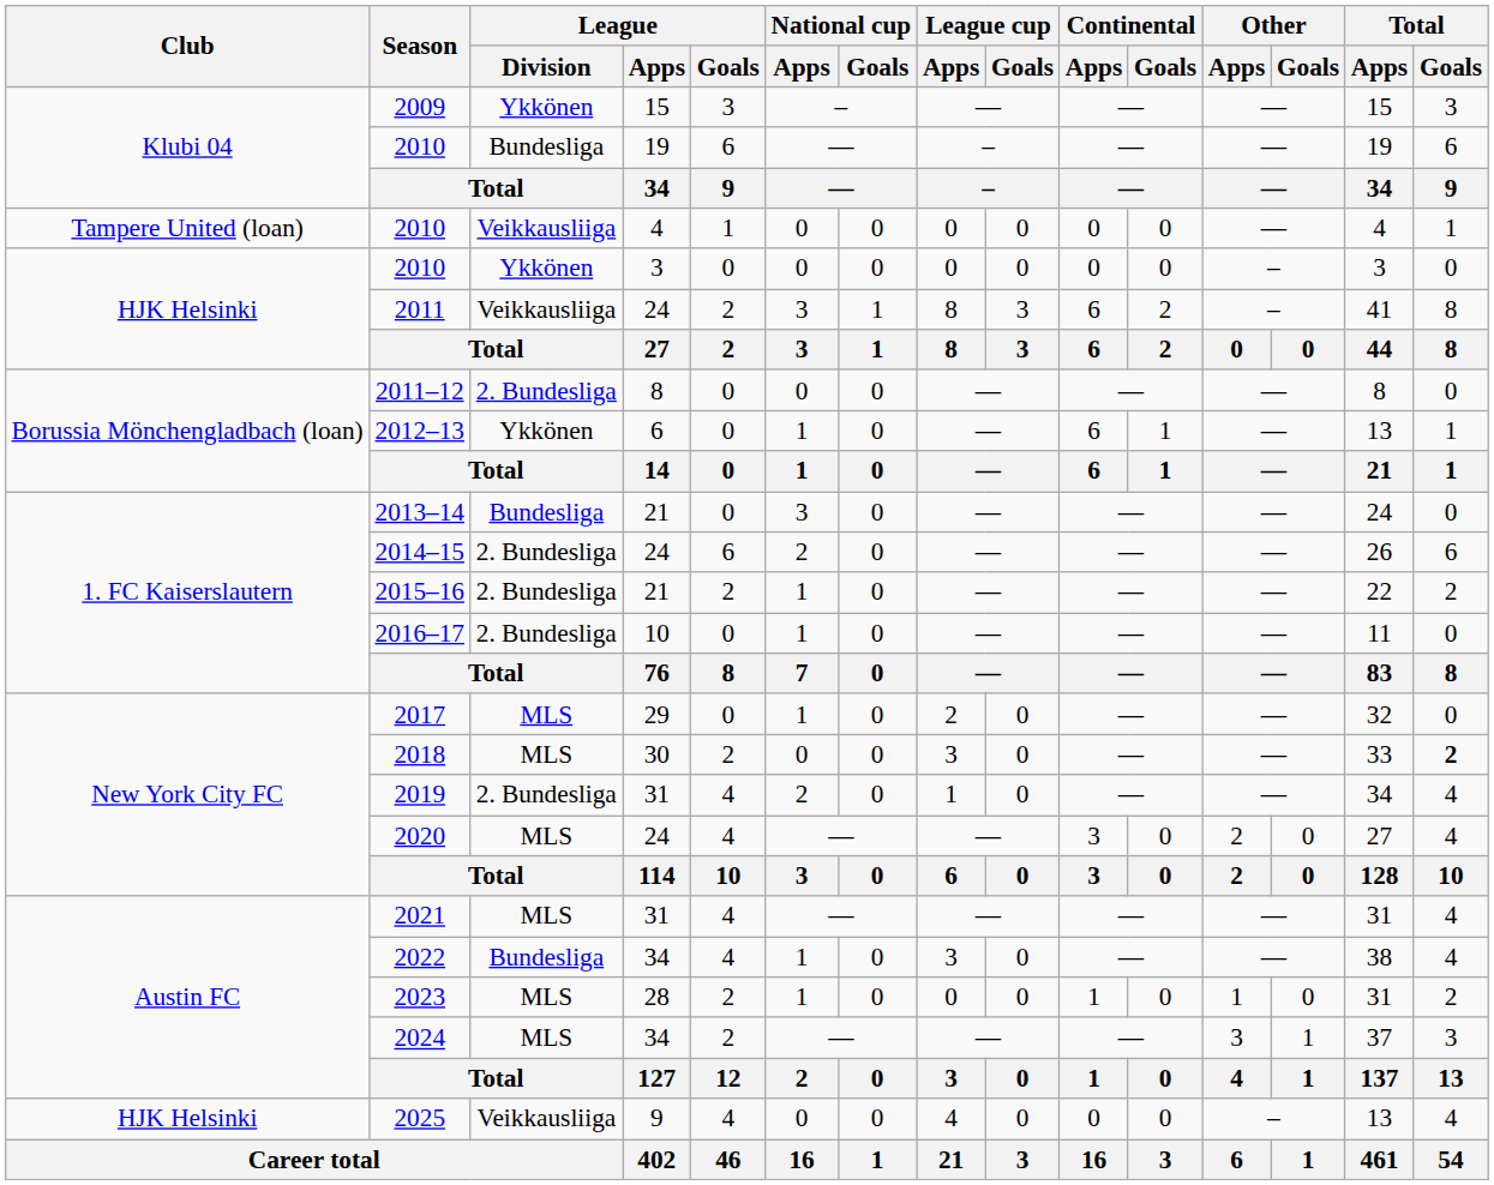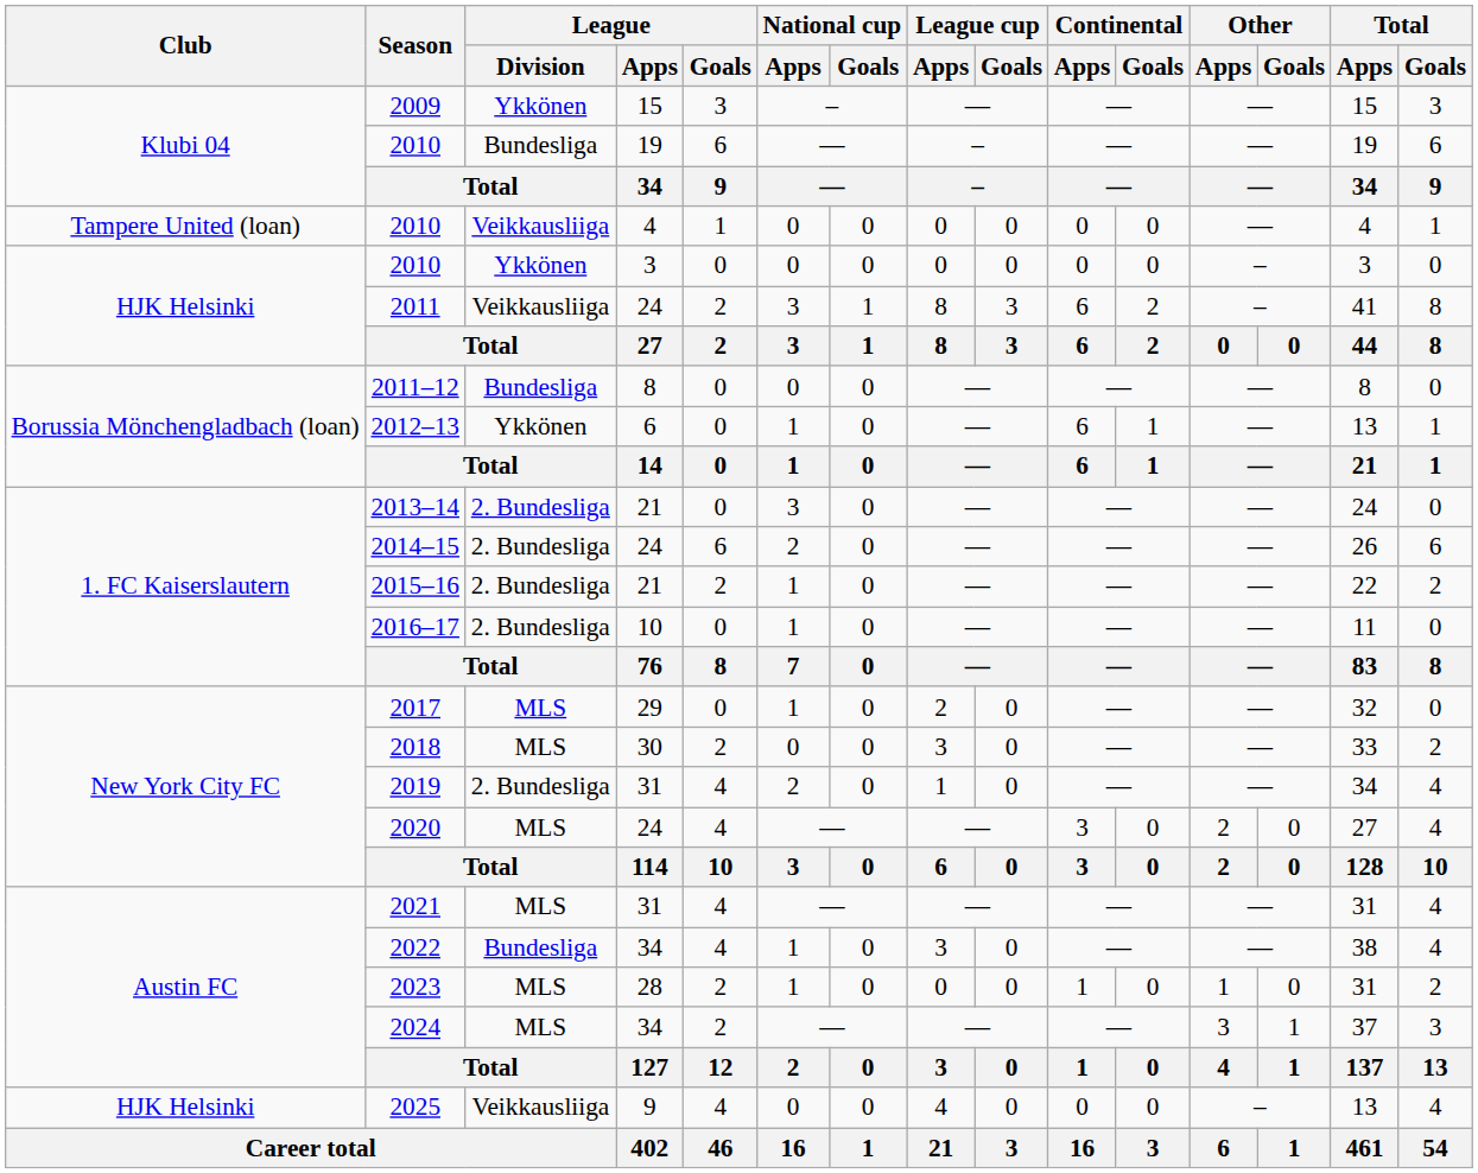 <table class="wikitable" style="text-align:center">
 <tr>
 <th rowspan="2">Club</th>
 <th rowspan="2">Season</th>
 <th colspan="3">League</th>
 <th colspan="2">National cup</th>
 <th colspan="2">League cup</th>
 <th colspan="2">Continental</th>
 <th colspan="2">Other</th>
 <th colspan="2">Total</th>
 </tr>
 <tr>
 <th>Division</th>
 <th>Apps</th>
 <th>Goals</th>
 <th>Apps</th>
 <th>Goals</th>
 <th>Apps</th>
 <th>Goals</th>
 <th>Apps</th>
 <th>Goals</th>
 <th>Apps</th>
 <th>Goals</th>
 <th>Apps</th>
 <th>Goals</th>
 </tr>
 <tr>
 <td rowspan="3"><a href='#'>Klubi 04</a></td>
 <td><a href='#'>2009</a></td>
 <td><a href='#'>Ykkönen</a></td>
 <td>15</td>
 <td>3</td>
 <td colspan=2>–</td>
 <td colspan="2">—</td>
 <td colspan="2">—</td>
 <td colspan="2">—</td>
 <td>15</td>
 <td>3</td>
 </tr>
 <tr>
 <td><a href='#'>2010</a></td>
 <td>Bundesliga</td>
 <td>19</td>
 <td>6</td>
 <td colspan="2">—</td>
 <td colspan=2>–</td>
 <td colspan="2">—</td>
 <td colspan="2">—</td>
 <td>19</td>
 <td>6</td>
 </tr>
 <tr>
 <th colspan="2">Total</th>
 <th>34</th>
 <th>9</th>
 <th colspan="2">—</th>
 <th colspan=2>–</th>
 <th colspan="2">—</th>
 <th colspan="2">—</th>
 <th>34</th>
 <th>9</th>
 </tr>
 <tr>
 <td><a href='#'>Tampere United</a> (loan)</td>
 <td><a href='#'>2010</a></td>
 <td><a href='#'>Veikkausliiga</a></td>
 <td>4</td>
 <td>1</td>
 <td>0</td>
 <td>0</td>
 <td>0</td>
 <td>0</td>
 <td>0</td>
 <td>0</td>
 <td colspan="2">—</td>
 <td>4</td>
 <td>1</td>
 </tr>
 <tr>
 <td rowspan="3"><a href='#'>HJK Helsinki</a></td>
 <td><a href='#'>2010</a></td>
 <td><a href='#'>Ykkönen</a></td>
 <td>3</td>
 <td>0</td>
 <td>0</td>
 <td>0</td>
 <td>0</td>
 <td>0</td>
 <td>0</td>
 <td>0</td>
 <td colspan=2>–</td>
 <td>3</td>
 <td>0</td>
 </tr>
 <tr>
 <td><a href='#'>2011</a></td>
 <td>Veikkausliiga</td>
 <td>24</td>
 <td>2</td>
 <td>3</td>
 <td>1</td>
 <td>8</td>
 <td>3</td>
 <td>6</td>
 <td>2</td>
 <td colspan=2>–</td>
 <td>41</td>
 <td>8</td>
 </tr>
 <tr>
 <th colspan="2">Total</th>
 <th>27</th>
 <th>2</th>
 <th>3</th>
 <th>1</th>
 <th>8</th>
 <th>3</th>
 <th>6</th>
 <th>2</th>
 <th>0</th>
 <th>0</th>
 <th>44</th>
 <th>8</th>
 </tr>
 <tr>
 <td rowspan="3"><a href='#'>Borussia Mönchengladbach</a> (loan)</td>
 <td><a href='#'>2011–12</a></td>
-<td><a href='#'>2. Bundesliga</a></td>
+<td><a href='#'>Bundesliga</a></td>
 <td>8</td>
 <td>0</td>
 <td>0</td>
 <td>0</td>
 <td colspan="2">—</td>
 <td colspan="2">—</td>
 <td colspan="2">—</td>
 <td>8</td>
 <td>0</td>
 </tr>
 <tr>
 <td><a href='#'>2012–13</a></td>
 <td>Ykkönen</td>
 <td>6</td>
 <td>0</td>
 <td>1</td>
 <td>0</td>
 <td colspan="2">—</td>
 <td>6</td>
 <td>1</td>
 <td colspan="2">—</td>
 <td>13</td>
 <td>1</td>
 </tr>
 <tr>
 <th colspan="2">Total</th>
 <th>14</th>
 <th>0</th>
 <th>1</th>
 <th>0</th>
 <th colspan="2">—</th>
 <th>6</th>
 <th>1</th>
 <th colspan="2">—</th>
 <th>21</th>
 <th>1</th>
 </tr>
 <tr>
 <td rowspan="5"><a href='#'>1. FC Kaiserslautern</a></td>
 <td><a href='#'>2013–14</a></td>
-<td><a href='#'>Bundesliga</a></td>
+<td><a href='#'>2. Bundesliga</a></td>
 <td>21</td>
 <td>0</td>
 <td>3</td>
 <td>0</td>
 <td colspan="2">—</td>
 <td colspan="2">—</td>
 <td colspan="2">—</td>
 <td>24</td>
 <td>0</td>
 </tr>
 <tr>
 <td><a href='#'>2014–15</a></td>
 <td>2. Bundesliga</td>
 <td>24</td>
 <td>6</td>
 <td>2</td>
 <td>0</td>
 <td colspan="2">—</td>
 <td colspan="2">—</td>
 <td colspan="2">—</td>
 <td>26</td>
 <td>6</td>
 </tr>
 <tr>
 <td><a href='#'>2015–16</a></td>
 <td>2. Bundesliga</td>
 <td>21</td>
 <td>2</td>
 <td>1</td>
 <td>0</td>
 <td colspan="2">—</td>
 <td colspan="2">—</td>
 <td colspan="2">—</td>
 <td>22</td>
 <td>2</td>
 </tr>
 <tr>
 <td><a href='#'>2016–17</a></td>
 <td>2. Bundesliga</td>
 <td>10</td>
 <td>0</td>
 <td>1</td>
 <td>0</td>
 <td colspan="2">—</td>
 <td colspan="2">—</td>
 <td colspan="2">—</td>
 <td>11</td>
 <td>0</td>
 </tr>
 <tr>
 <th colspan="2">Total</th>
 <th>76</th>
 <th>8</th>
 <th>7</th>
 <th>0</th>
 <th colspan="2">—</th>
 <th colspan="2">—</th>
 <th colspan="2">—</th>
 <th>83</th>
 <th>8</th>
 </tr>
 <tr>
 <td rowspan="5"><a href='#'>New York City FC</a></td>
 <td><a href='#'>2017</a></td>
 <td><a href='#'>MLS</a></td>
 <td>29</td>
 <td>0</td>
 <td>1</td>
 <td>0</td>
 <td>2</td>
 <td>0</td>
 <td colspan="2">—</td>
 <td colspan="2">—</td>
 <td>32</td>
 <td>0</td>
 </tr>
 <tr>
 <td><a href='#'>2018</a></td>
 <td>MLS</td>
 <td>30</td>
 <td>2</td>
 <td>0</td>
 <td>0</td>
 <td>3</td>
 <td>0</td>
 <td colspan="2">—</td>
 <td colspan="2">—</td>
 <td>33</td>
-<td><strong>2</strong></td>
+<td>2</td>
 </tr>
 <tr>
 <td><a href='#'>2019</a></td>
 <td>2. Bundesliga</td>
 <td>31</td>
 <td>4</td>
 <td>2</td>
 <td>0</td>
 <td>1</td>
 <td>0</td>
 <td colspan="2">—</td>
 <td colspan="2">—</td>
 <td>34</td>
 <td>4</td>
 </tr>
 <tr>
 <td><a href='#'>2020</a></td>
 <td>MLS</td>
 <td>24</td>
 <td>4</td>
 <td colspan="2">—</td>
 <td colspan="2">—</td>
 <td>3</td>
 <td>0</td>
 <td>2</td>
 <td>0</td>
 <td>27</td>
 <td>4</td>
 </tr>
 <tr>
 <th colspan="2">Total</th>
 <th>114</th>
 <th>10</th>
 <th>3</th>
 <th>0</th>
 <th>6</th>
 <th>0</th>
 <th>3</th>
 <th>0</th>
 <th>2</th>
 <th>0</th>
 <th>128</th>
 <th>10</th>
 </tr>
 <tr>
 <td rowspan="5"><a href='#'>Austin FC</a></td>
 <td><a href='#'>2021</a></td>
 <td>MLS</td>
 <td>31</td>
 <td>4</td>
 <td colspan="2">—</td>
 <td colspan="2">—</td>
 <td colspan="2">—</td>
 <td colspan="2">—</td>
 <td>31</td>
 <td>4</td>
 </tr>
 <tr>
 <td><a href='#'>2022</a></td>
 <td><a href='#'>Bundesliga</a></td>
 <td>34</td>
 <td>4</td>
 <td>1</td>
 <td>0</td>
 <td>3</td>
 <td>0</td>
 <td colspan="2">—</td>
 <td colspan="2">—</td>
 <td>38</td>
 <td>4</td>
 </tr>
 <tr>
 <td><a href='#'>2023</a></td>
 <td>MLS</td>
 <td>28</td>
 <td>2</td>
 <td>1</td>
 <td>0</td>
 <td>0</td>
 <td>0</td>
 <td>1</td>
 <td>0</td>
 <td>1</td>
 <td>0</td>
 <td>31</td>
 <td>2</td>
 </tr>
 <tr>
 <td><a href='#'>2024</a></td>
 <td>MLS</td>
 <td>34</td>
 <td>2</td>
 <td colspan="2">—</td>
 <td colspan="2">—</td>
 <td colspan="2">—</td>
 <td>3</td>
 <td>1</td>
 <td>37</td>
 <td>3</td>
 </tr>
 <tr>
 <th colspan="2">Total</th>
 <th>127</th>
 <th>12</th>
 <th>2</th>
 <th>0</th>
 <th>3</th>
 <th>0</th>
 <th>1</th>
 <th>0</th>
 <th>4</th>
 <th>1</th>
 <th>137</th>
 <th>13</th>
 </tr>
 <tr>
 <td><a href='#'>HJK Helsinki</a></td>
 <td><a href='#'>2025</a></td>
 <td>Veikkausliiga</td>
 <td>9</td>
 <td>4</td>
 <td>0</td>
 <td>0</td>
 <td>4</td>
 <td>0</td>
 <td>0</td>
 <td>0</td>
 <td colspan=2>–</td>
 <td>13</td>
 <td>4</td>
 </tr>
 <tr>
 <th colspan="3">Career total</th>
 <th>402</th>
 <th>46</th>
 <th>16</th>
 <th>1</th>
 <th>21</th>
 <th>3</th>
 <th>16</th>
 <th>3</th>
 <th>6</th>
 <th>1</th>
 <th>461</th>
 <th>54</th>
 </tr>
 </table>
